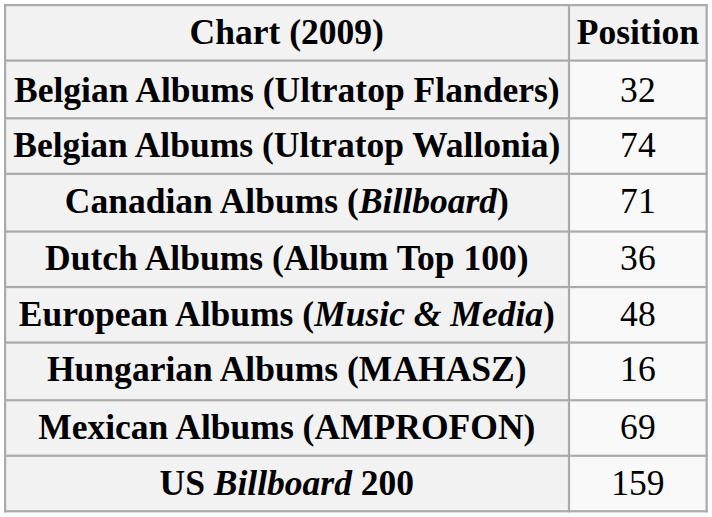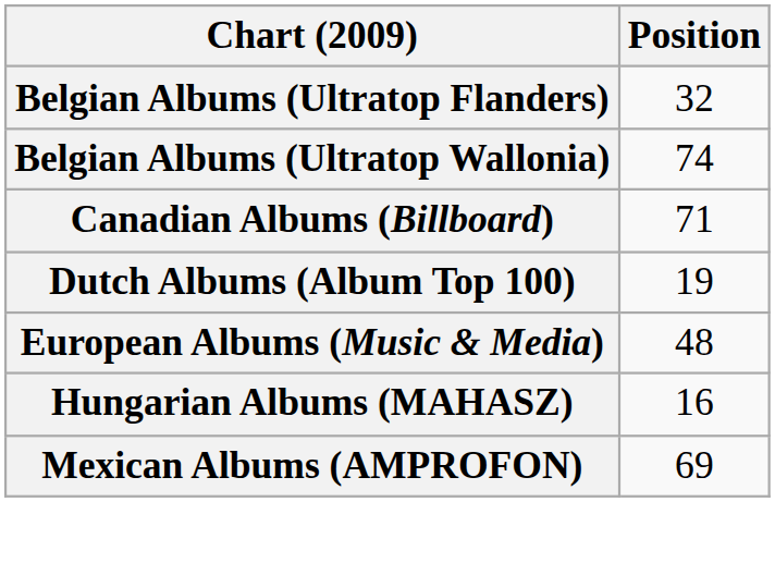 <table class="wikitable sortable plainrowheaders" style="text-align:center">
 <tr>
 <th scope="col">Chart (2009)</th>
 <th scope="col">Position</th>
 </tr>
 <tr>
 <th scope="row">Belgian Albums (Ultratop Flanders)</th>
 <td>32</td>
 </tr>
 <tr>
 <th scope="row">Belgian Albums (Ultratop Wallonia)</th>
 <td>74</td>
 </tr>
 <tr>
 <th scope="row">Canadian Albums (<em>Billboard</em>)</th>
 <td>71</td>
 </tr>
 <tr>
 <th scope="row">Dutch Albums (Album Top 100)</th>
-<td>36</td>
+<td>19</td>
 </tr>
 <tr>
 <th scope="row">European Albums (<em>Music & Media</em>)</th>
 <td>48</td>
 </tr>
 <tr>
 <th scope="row">Hungarian Albums (MAHASZ)</th>
 <td>16</td>
 </tr>
 <tr>
 <th scope="row">Mexican Albums (AMPROFON)</th>
 <td>69</td>
 </tr>
-<tr>
-<th scope="row">US <em>Billboard</em> 200</th>
-<td>159</td>
-</tr>
 </table>
